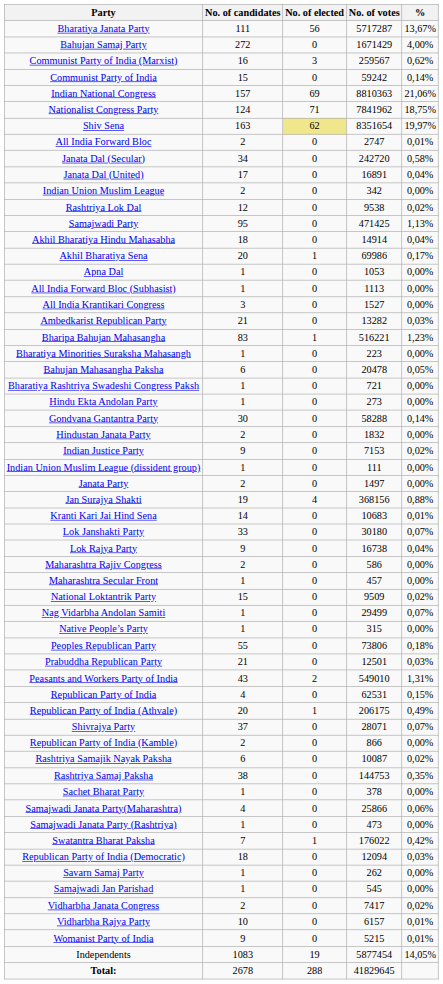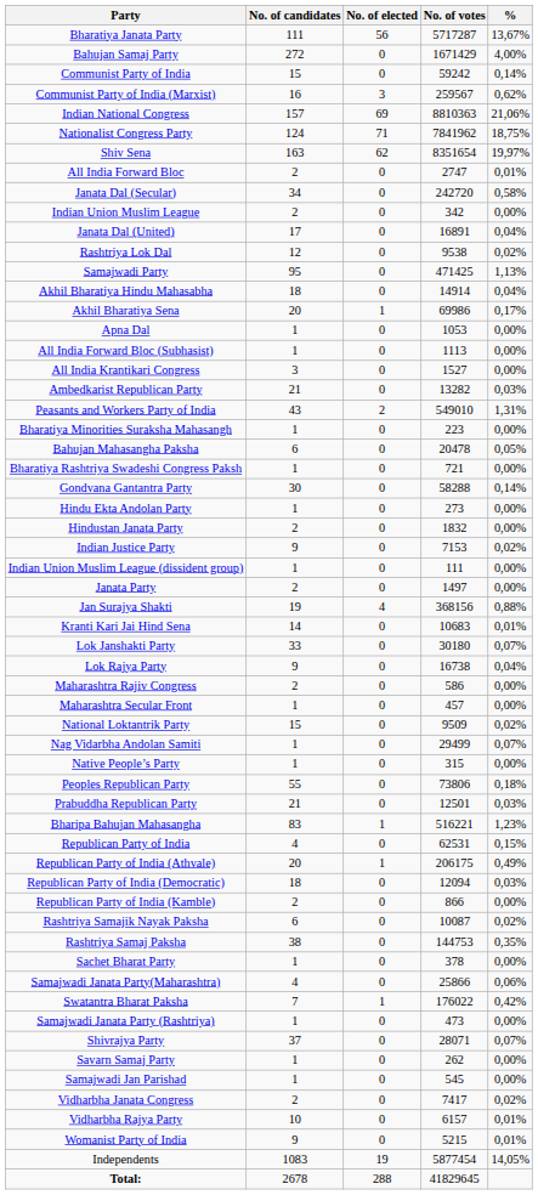 <table class="wikitable sortable"  style="text-align: center;">
 <tr bgcolor="efefef">
 <th>Party</th>
 <th>No. of candidates</th>
 <th>No. of elected</th>
 <th>No. of votes</th>
 <th>%</th>
 </tr>
 <tr>
 <td><a href='#'>Bharatiya Janata Party</a></td>
 <td>111</td>
 <td>56</td>
 <td>5717287</td>
 <td>13,67%</td>
 </tr>
 <tr>
 <td><a href='#'>Bahujan Samaj Party</a></td>
 <td>272</td>
 <td>0</td>
 <td>1671429</td>
 <td>4,00%</td>
 </tr>
 <tr>
+<td><a href='#'>Communist Party of India</a></td>
+<td>15</td>
+<td>0</td>
+<td>59242</td>
+<td>0,14%</td>
+</tr>
+<tr>
 <td><a href='#'>Communist Party of India (Marxist)</a></td>
 <td>16</td>
 <td>3</td>
 <td>259567</td>
 <td>0,62%</td>
-</tr>
-<tr>
-<td><a href='#'>Communist Party of India</a></td>
-<td>15</td>
-<td>0</td>
-<td>59242</td>
-<td>0,14%</td>
 </tr>
 <tr>
 <td><a href='#'>Indian National Congress</a></td>
 <td>157</td>
 <td>69</td>
 <td>8810363</td>
 <td>21,06%</td>
 </tr>
 <tr>
 <td><a href='#'>Nationalist Congress Party</a></td>
 <td>124</td>
 <td>71</td>
 <td>7841962</td>
 <td>18,75%</td>
 </tr>
 <tr>
 <td><a href='#'>Shiv Sena</a></td>
 <td>163</td>
-<td style="background: khaki;">62</td>
+<td>62</td>
 <td>8351654</td>
 <td>19,97%</td>
 </tr>
 <tr>
 <td><a href='#'>All India Forward Bloc</a></td>
 <td>2</td>
 <td>0</td>
 <td>2747</td>
 <td>0,01%</td>
 </tr>
 <tr>
 <td><a href='#'>Janata Dal (Secular)</a></td>
 <td>34</td>
 <td>0</td>
 <td>242720</td>
 <td>0,58%</td>
 </tr>
 <tr>
+<td><a href='#'>Indian Union Muslim League</a></td>
+<td>2</td>
+<td>0</td>
+<td>342</td>
+<td>0,00%</td>
+</tr>
+<tr>
 <td><a href='#'>Janata Dal (United)</a></td>
 <td>17</td>
 <td>0</td>
 <td>16891</td>
 <td>0,04%</td>
-</tr>
-<tr>
-<td><a href='#'>Indian Union Muslim League</a></td>
-<td>2</td>
-<td>0</td>
-<td>342</td>
-<td>0,00%</td>
 </tr>
 <tr>
 <td><a href='#'>Rashtriya Lok Dal</a></td>
 <td>12</td>
 <td>0</td>
 <td>9538</td>
 <td>0,02%</td>
 </tr>
 <tr>
 <td><a href='#'>Samajwadi Party</a></td>
 <td>95</td>
 <td>0</td>
 <td>471425</td>
 <td>1,13%</td>
 </tr>
 <tr>
 <td><a href='#'>Akhil Bharatiya Hindu Mahasabha</a></td>
 <td>18</td>
 <td>0</td>
 <td>14914</td>
 <td>0,04%</td>
 </tr>
 <tr>
 <td><a href='#'>Akhil Bharatiya Sena</a></td>
 <td>20</td>
 <td>1</td>
 <td>69986</td>
 <td>0,17%</td>
 </tr>
 <tr>
 <td><a href='#'>Apna Dal</a></td>
 <td>1</td>
 <td>0</td>
 <td>1053</td>
 <td>0,00%</td>
 </tr>
 <tr>
 <td><a href='#'>All India Forward Bloc (Subhasist)</a></td>
 <td>1</td>
 <td>0</td>
 <td>1113</td>
 <td>0,00%</td>
 </tr>
 <tr>
 <td><a href='#'>All India Krantikari Congress</a></td>
 <td>3</td>
 <td>0</td>
 <td>1527</td>
 <td>0,00%</td>
 </tr>
 <tr>
 <td><a href='#'>Ambedkarist Republican Party</a></td>
 <td>21</td>
 <td>0</td>
 <td>13282</td>
 <td>0,03%</td>
 </tr>
 <tr>
-<td><a href='#'>Bharipa Bahujan Mahasangha</a></td>
-<td>83</td>
-<td>1</td>
-<td>516221</td>
-<td>1,23%</td>
+<td><a href='#'>Peasants and Workers Party of India</a></td>
+<td>43</td>
+<td>2</td>
+<td>549010</td>
+<td>1,31%</td>
 </tr>
 <tr>
 <td><a href='#'>Bharatiya Minorities Suraksha Mahasangh</a></td>
 <td>1</td>
 <td>0</td>
 <td>223</td>
 <td>0,00%</td>
 </tr>
 <tr>
 <td><a href='#'>Bahujan Mahasangha Paksha</a></td>
 <td>6</td>
 <td>0</td>
 <td>20478</td>
 <td>0,05%</td>
 </tr>
 <tr>
 <td><a href='#'>Bharatiya Rashtriya Swadeshi Congress Paksh</a></td>
 <td>1</td>
 <td>0</td>
 <td>721</td>
 <td>0,00%</td>
 </tr>
 <tr>
+<td><a href='#'>Gondvana Gantantra Party</a></td>
+<td>30</td>
+<td>0</td>
+<td>58288</td>
+<td>0,14%</td>
+</tr>
+<tr>
 <td><a href='#'>Hindu Ekta Andolan Party</a></td>
 <td>1</td>
 <td>0</td>
 <td>273</td>
 <td>0,00%</td>
-</tr>
-<tr>
-<td><a href='#'>Gondvana Gantantra Party</a></td>
-<td>30</td>
-<td>0</td>
-<td>58288</td>
-<td>0,14%</td>
 </tr>
 <tr>
 <td><a href='#'>Hindustan Janata Party</a></td>
 <td>2</td>
 <td>0</td>
 <td>1832</td>
 <td>0,00%</td>
 </tr>
 <tr>
 <td><a href='#'>Indian Justice Party</a></td>
 <td>9</td>
 <td>0</td>
 <td>7153</td>
 <td>0,02%</td>
 </tr>
 <tr>
 <td><a href='#'>Indian Union Muslim League (dissident group)</a></td>
 <td>1</td>
 <td>0</td>
 <td>111</td>
 <td>0,00%</td>
 </tr>
 <tr>
 <td><a href='#'>Janata Party</a></td>
 <td>2</td>
 <td>0</td>
 <td>1497</td>
 <td>0,00%</td>
 </tr>
 <tr>
 <td><a href='#'>Jan Surajya Shakti</a></td>
 <td>19</td>
 <td>4</td>
 <td>368156</td>
 <td>0,88%</td>
 </tr>
 <tr>
 <td><a href='#'>Kranti Kari Jai Hind Sena</a></td>
 <td>14</td>
 <td>0</td>
 <td>10683</td>
 <td>0,01%</td>
 </tr>
 <tr>
 <td><a href='#'>Lok Janshakti Party</a></td>
 <td>33</td>
 <td>0</td>
 <td>30180</td>
 <td>0,07%</td>
 </tr>
 <tr>
 <td><a href='#'>Lok Rajya Party</a></td>
 <td>9</td>
 <td>0</td>
 <td>16738</td>
 <td>0,04%</td>
 </tr>
 <tr>
 <td><a href='#'>Maharashtra Rajiv Congress</a></td>
 <td>2</td>
 <td>0</td>
 <td>586</td>
 <td>0,00%</td>
 </tr>
 <tr>
 <td><a href='#'>Maharashtra Secular Front</a></td>
 <td>1</td>
 <td>0</td>
 <td>457</td>
 <td>0,00%</td>
 </tr>
 <tr>
 <td><a href='#'>National Loktantrik Party</a></td>
 <td>15</td>
 <td>0</td>
 <td>9509</td>
 <td>0,02%</td>
 </tr>
 <tr>
 <td><a href='#'>Nag Vidarbha Andolan Samiti</a></td>
 <td>1</td>
 <td>0</td>
 <td>29499</td>
 <td>0,07%</td>
 </tr>
 <tr>
 <td><a href='#'>Native People’s Party</a></td>
 <td>1</td>
 <td>0</td>
 <td>315</td>
 <td>0,00%</td>
 </tr>
 <tr>
 <td><a href='#'>Peoples Republican Party</a></td>
 <td>55</td>
 <td>0</td>
 <td>73806</td>
 <td>0,18%</td>
 </tr>
 <tr>
 <td><a href='#'>Prabuddha Republican Party</a></td>
 <td>21</td>
 <td>0</td>
 <td>12501</td>
 <td>0,03%</td>
 </tr>
 <tr>
-<td><a href='#'>Peasants and Workers Party of India</a></td>
-<td>43</td>
-<td>2</td>
-<td>549010</td>
-<td>1,31%</td>
+<td><a href='#'>Bharipa Bahujan Mahasangha</a></td>
+<td>83</td>
+<td>1</td>
+<td>516221</td>
+<td>1,23%</td>
 </tr>
 <tr>
 <td><a href='#'>Republican Party of India</a></td>
 <td>4</td>
 <td>0</td>
 <td>62531</td>
 <td>0,15%</td>
 </tr>
 <tr>
 <td><a href='#'>Republican Party of India (Athvale)</a></td>
 <td>20</td>
 <td>1</td>
 <td>206175</td>
 <td>0,49%</td>
 </tr>
 <tr>
-<td><a href='#'>Shivrajya Party</a></td>
-<td>37</td>
+<td><a href='#'>Republican Party of India (Democratic)</a></td>
+<td>18</td>
 <td>0</td>
-<td>28071</td>
-<td>0,07%</td>
+<td>12094</td>
+<td>0,03%</td>
 </tr>
 <tr>
 <td><a href='#'>Republican Party of India (Kamble)</a></td>
 <td>2</td>
 <td>0</td>
 <td>866</td>
 <td>0,00%</td>
 </tr>
 <tr>
 <td><a href='#'>Rashtriya Samajik Nayak Paksha</a></td>
 <td>6</td>
 <td>0</td>
 <td>10087</td>
 <td>0,02%</td>
 </tr>
 <tr>
 <td><a href='#'>Rashtriya Samaj Paksha</a></td>
 <td>38</td>
 <td>0</td>
 <td>144753</td>
 <td>0,35%</td>
 </tr>
 <tr>
 <td><a href='#'>Sachet Bharat Party</a></td>
 <td>1</td>
 <td>0</td>
 <td>378</td>
 <td>0,00%</td>
 </tr>
 <tr>
 <td><a href='#'>Samajwadi Janata Party(Maharashtra)</a></td>
 <td>4</td>
 <td>0</td>
 <td>25866</td>
 <td>0,06%</td>
 </tr>
 <tr>
+<td><a href='#'>Swatantra Bharat Paksha</a></td>
+<td>7</td>
+<td>1</td>
+<td>176022</td>
+<td>0,42%</td>
+</tr>
+<tr>
 <td><a href='#'>Samajwadi Janata Party (Rashtriya)</a></td>
 <td>1</td>
 <td>0</td>
 <td>473</td>
 <td>0,00%</td>
 </tr>
 <tr>
-<td><a href='#'>Swatantra Bharat Paksha</a></td>
-<td>7</td>
-<td>1</td>
-<td>176022</td>
-<td>0,42%</td>
-</tr>
-<tr>
-<td><a href='#'>Republican Party of India (Democratic)</a></td>
-<td>18</td>
+<td><a href='#'>Shivrajya Party</a></td>
+<td>37</td>
 <td>0</td>
-<td>12094</td>
-<td>0,03%</td>
+<td>28071</td>
+<td>0,07%</td>
 </tr>
 <tr>
 <td><a href='#'>Savarn Samaj Party</a></td>
 <td>1</td>
 <td>0</td>
 <td>262</td>
 <td>0,00%</td>
 </tr>
 <tr>
 <td><a href='#'>Samajwadi Jan Parishad</a></td>
 <td>1</td>
 <td>0</td>
 <td>545</td>
 <td>0,00%</td>
 </tr>
 <tr>
 <td><a href='#'>Vidharbha Janata Congress</a></td>
 <td>2</td>
 <td>0</td>
 <td>7417</td>
 <td>0,02%</td>
 </tr>
 <tr>
 <td><a href='#'>Vidharbha Rajya Party</a></td>
 <td>10</td>
 <td>0</td>
 <td>6157</td>
 <td>0,01%</td>
 </tr>
 <tr>
 <td><a href='#'>Womanist Party of India</a></td>
 <td>9</td>
 <td>0</td>
 <td>5215</td>
 <td>0,01%</td>
 </tr>
 <tr>
 <td>Independents</td>
 <td>1083</td>
 <td>19</td>
 <td>5877454</td>
 <td>14,05%</td>
 </tr>
 <tr>
 <td><strong>Total:</strong></td>
 <td>2678</td>
 <td>288</td>
 <td>41829645</td>
 <td></td>
 </tr>
 </table>
